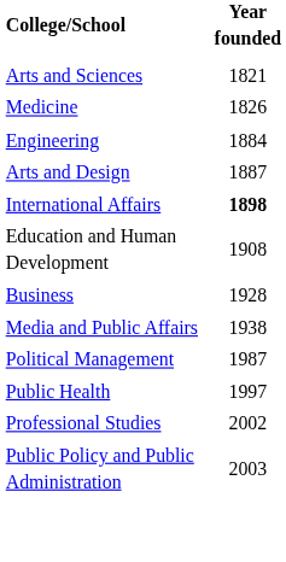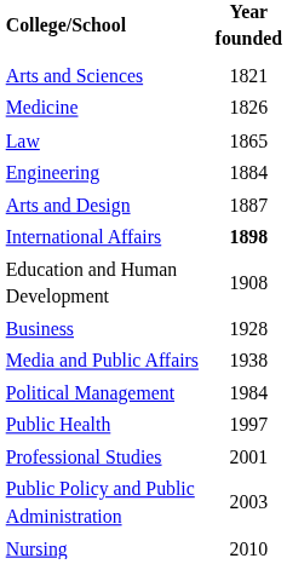 <table class="toccolours" style="float:right; margin-left:1em; font-size:90%; line-height:1.4em; width:220px;">
 <tr>
 <th colspan="2" style="text-align: center;"></th>
 </tr>
 <tr>
 <td><strong>College/School</strong></td>
 <td style="text-align:center;"><strong>Year founded</strong></td>
 </tr>
 <tr>
 <td colspan="2"></td>
 </tr>
 <tr>
 <td><a href='#'>Arts and Sciences</a></td>
 <td style="text-align:center;">1821</td>
 </tr>
 <tr>
 <td><a href='#'>Medicine</a></td>
 <td style="text-align:center;">1826</td>
+</tr>
+<tr>
+<td><a href='#'>Law</a></td>
+<td style="text-align:center;">1865</td>
 </tr>
 <tr>
 <td><a href='#'>Engineering</a></td>
 <td style="text-align:center;">1884</td>
 </tr>
 <tr>
 <td><a href='#'>Arts and Design</a></td>
 <td style="text-align:center;">1887</td>
 </tr>
 <tr>
 <td><a href='#'>International Affairs</a></td>
 <td style="text-align:center;"><strong>1898</strong></td>
 </tr>
 <tr>
 <td>Education and Human Development</td>
 <td style="text-align:center;">1908</td>
 </tr>
 <tr>
 <td><a href='#'>Business</a></td>
 <td style="text-align:center;">1928</td>
 </tr>
 <tr>
 <td><a href='#'>Media and Public Affairs</a></td>
 <td style="text-align:center;">1938</td>
 </tr>
 <tr>
 <td><a href='#'>Political Management</a></td>
-<td style="text-align:center;">1987</td>
+<td style="text-align:center;">1984</td>
 </tr>
 <tr>
 <td><a href='#'>Public Health</a></td>
 <td style="text-align:center;">1997</td>
 </tr>
 <tr>
 <td><a href='#'>Professional Studies</a></td>
-<td style="text-align:center;">2002</td>
+<td style="text-align:center;">2001</td>
 </tr>
 <tr>
 <td><a href='#'>Public Policy and Public Administration</a></td>
 <td style="text-align:center;">2003</td>
 </tr>
+<tr>
+<td><a href='#'>Nursing</a></td>
+<td style="text-align:center;">2010</td>
+</tr>
 </table>
